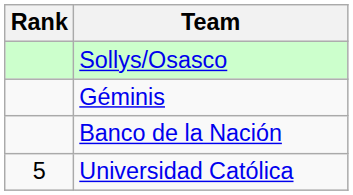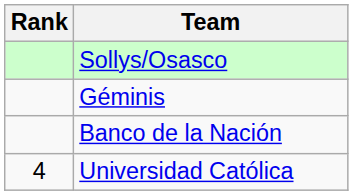 <table class="wikitable" style="text-align: center;">
 <tr>
 <th width=40>Rank</th>
 <th width=180>Team</th>
 </tr>
 <tr bgcolor=#ccffcc align=center>
 <td></td>
 <td style="text-align:left;"> <a href='#'>Sollys/Osasco</a></td>
 </tr>
 <tr align=center>
 <td></td>
 <td style="text-align:left;"> <a href='#'>Géminis</a></td>
 </tr>
 <tr align=center>
 <td></td>
 <td style="text-align:left;"> <a href='#'>Banco de la Nación</a></td>
 </tr>
 <tr align=center>
-<td>5</td>
+<td>4</td>
 <td style="text-align:left;"> <a href='#'>Universidad Católica</a></td>
 </tr>
 </table>
